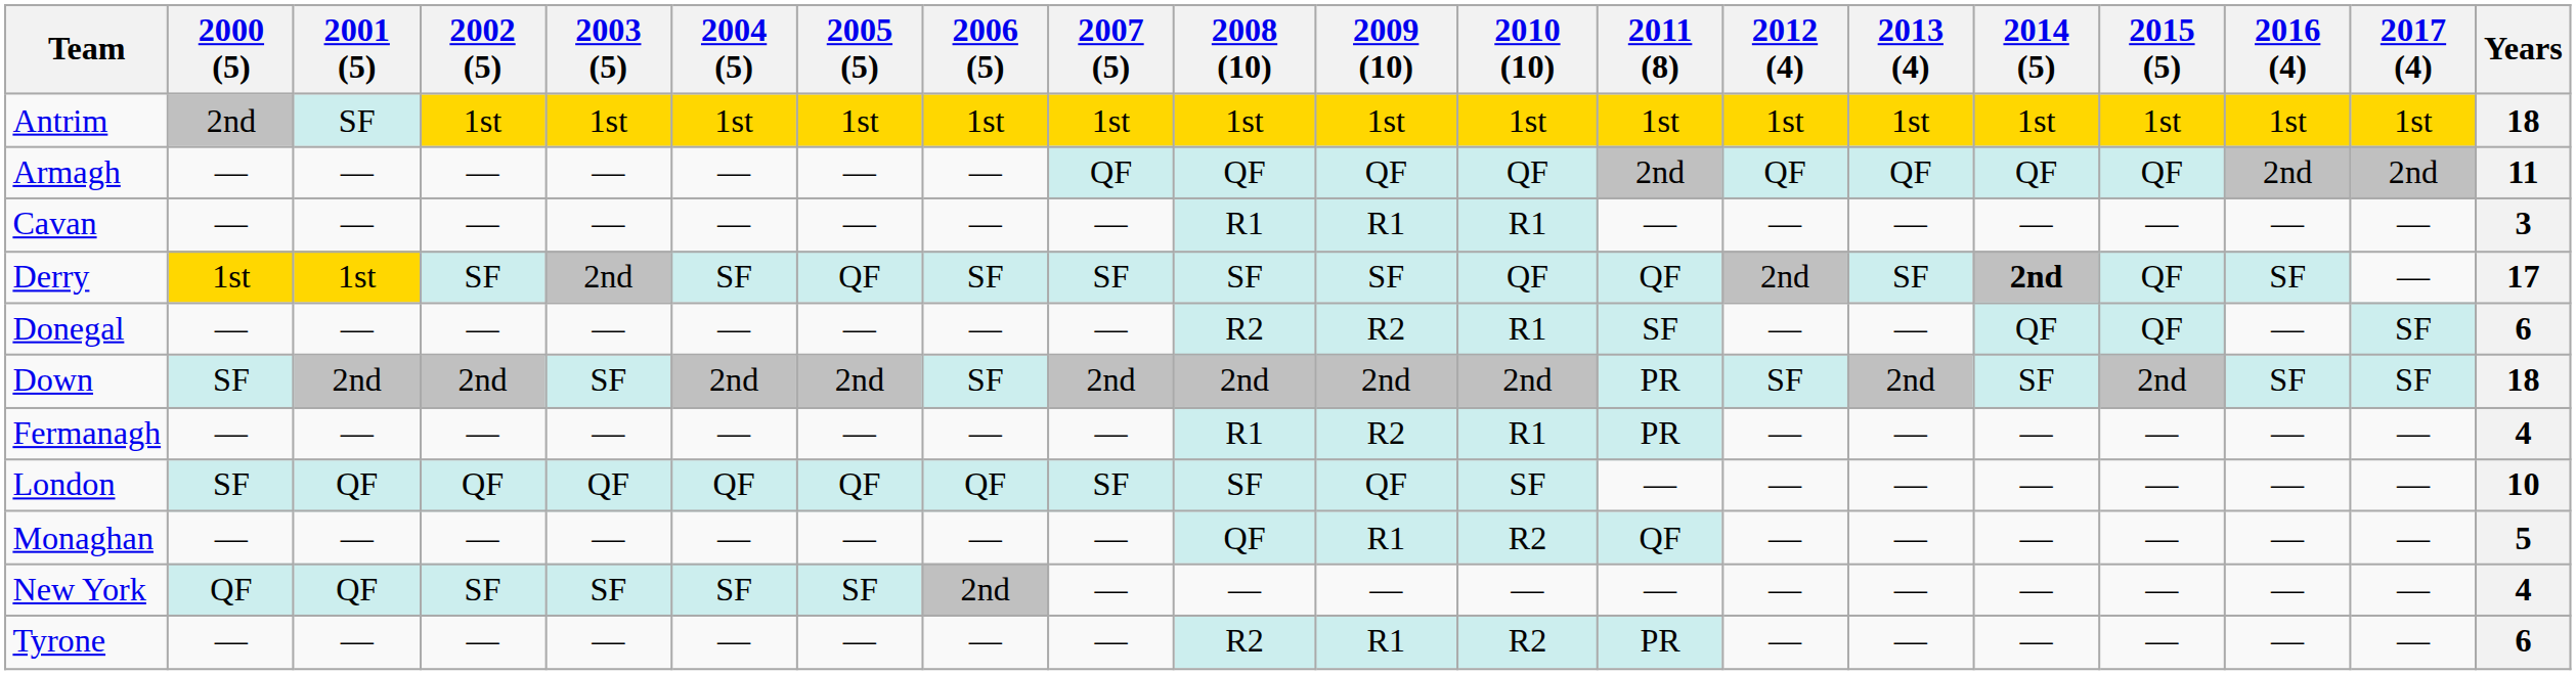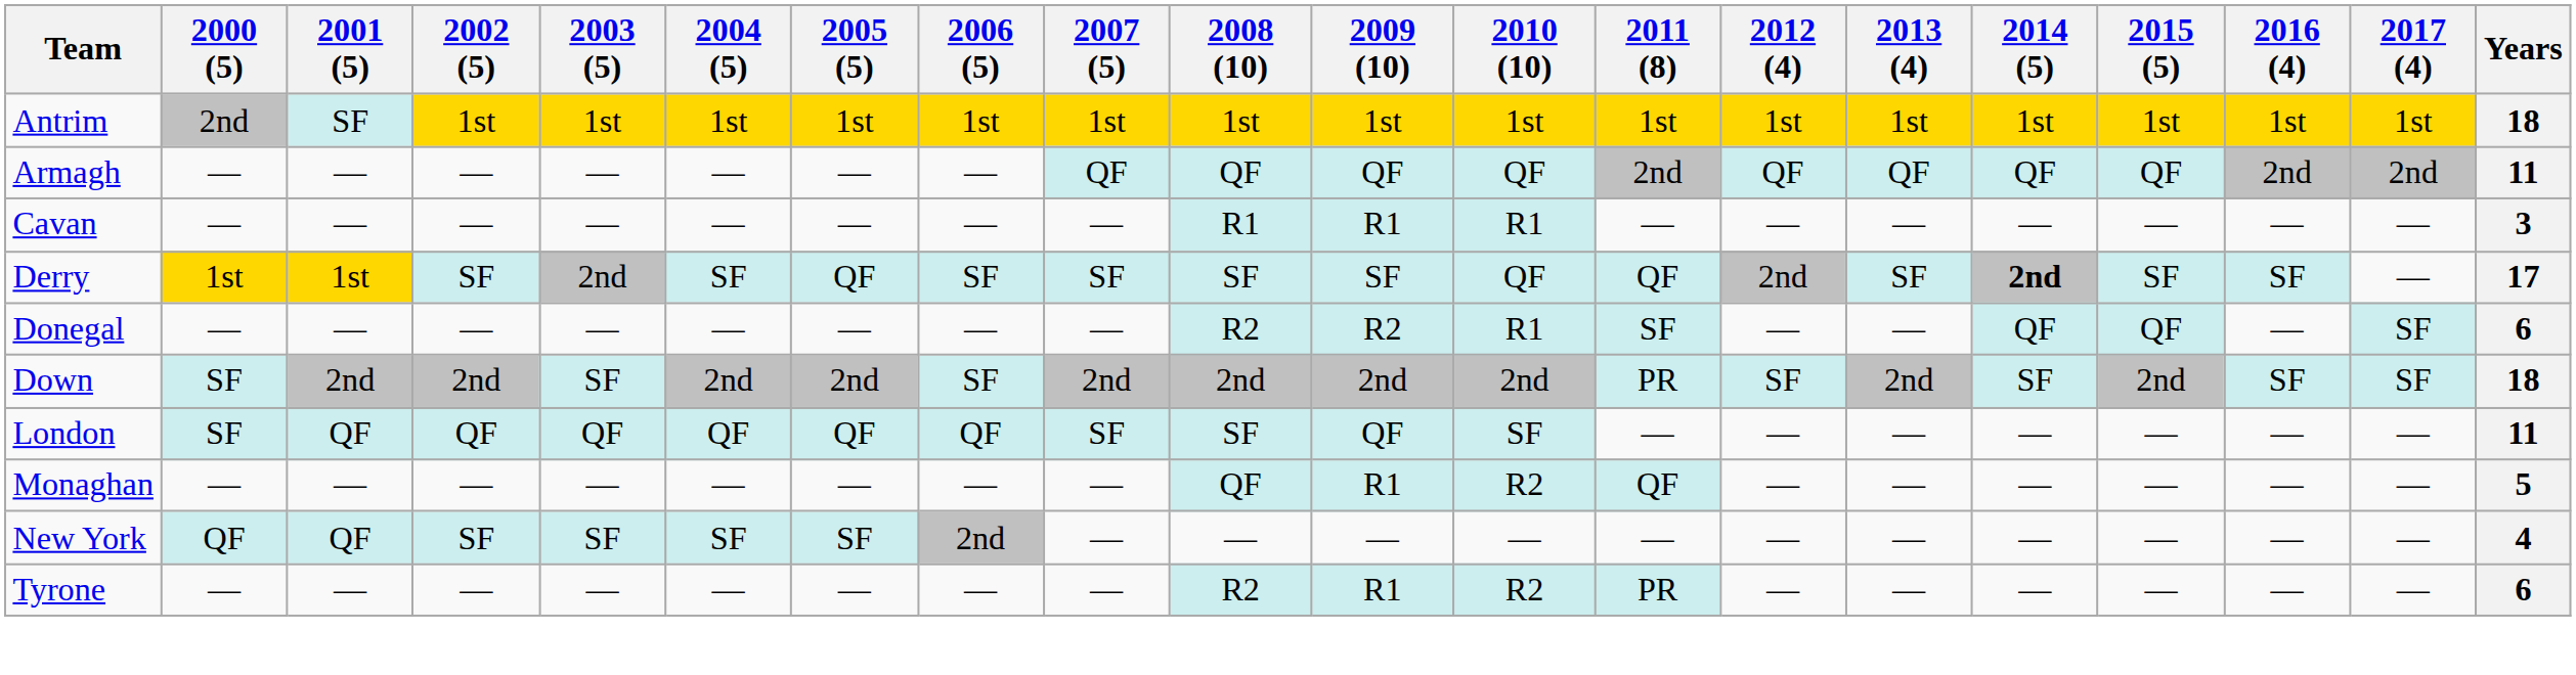 <table class="wikitable sortable" style="text-align:center">
 <tr>
 <th>Team</th>
 <th><a href='#'>2000</a> (5)</th>
 <th><a href='#'>2001</a> (5)</th>
 <th><a href='#'>2002</a> (5)</th>
 <th><a href='#'>2003</a> (5)</th>
 <th><a href='#'>2004</a> (5)</th>
 <th><a href='#'>2005</a> (5)</th>
 <th><a href='#'>2006</a> (5)</th>
 <th><a href='#'>2007</a> (5)</th>
 <th><a href='#'>2008</a> (10)</th>
 <th><a href='#'>2009</a> (10)</th>
 <th><a href='#'>2010</a> (10)</th>
 <th><a href='#'>2011</a> (8)</th>
 <th><a href='#'>2012</a> (4)</th>
 <th><a href='#'>2013</a> (4)</th>
 <th><a href='#'>2014</a> (5)</th>
 <th><a href='#'>2015</a> (5)</th>
 <th><a href='#'>2016</a> (4)</th>
 <th><a href='#'>2017</a> (4)</th>
 <th>Years</th>
 </tr>
 <tr>
 <td style="text-align:left"> <a href='#'>Antrim</a></td>
 <td bgcolor="silver">2nd</td>
 <td bgcolor="#cceeee">SF</td>
 <td bgcolor="gold">1st</td>
 <td bgcolor="gold">1st</td>
 <td bgcolor="gold">1st</td>
 <td bgcolor="gold">1st</td>
 <td bgcolor="gold">1st</td>
 <td bgcolor="gold">1st</td>
 <td bgcolor="gold">1st</td>
 <td bgcolor="gold">1st</td>
 <td bgcolor="gold">1st</td>
 <td bgcolor="gold">1st</td>
 <td bgcolor="gold">1st</td>
 <td bgcolor="gold">1st</td>
 <td bgcolor="gold">1st</td>
 <td bgcolor="gold">1st</td>
 <td bgcolor="gold">1st</td>
 <td bgcolor="gold">1st</td>
 <th>18</th>
 </tr>
 <tr>
 <td style="text-align:left"> <a href='#'>Armagh</a></td>
 <td>—</td>
 <td>—</td>
 <td>—</td>
 <td>—</td>
 <td>—</td>
 <td>—</td>
 <td>—</td>
 <td bgcolor="#cceeee">QF</td>
 <td bgcolor="#cceeee">QF</td>
 <td bgcolor="#cceeee">QF</td>
 <td bgcolor="#cceeee">QF</td>
 <td bgcolor="silver">2nd</td>
 <td bgcolor="#cceeee">QF</td>
 <td bgcolor="#cceeee">QF</td>
 <td bgcolor="#cceeee">QF</td>
 <td bgcolor="#cceeee">QF</td>
 <td bgcolor="silver">2nd</td>
 <td bgcolor="silver">2nd</td>
 <th>11</th>
 </tr>
 <tr>
 <td style="text-align:left"> <a href='#'>Cavan</a></td>
 <td>—</td>
 <td>—</td>
 <td>—</td>
 <td>—</td>
 <td>—</td>
 <td>—</td>
 <td>—</td>
 <td>—</td>
 <td bgcolor="#cceeee">R1</td>
 <td bgcolor="#cceeee">R1</td>
 <td bgcolor="#cceeee">R1</td>
 <td>—</td>
 <td>—</td>
 <td>—</td>
 <td>—</td>
 <td>—</td>
 <td>—</td>
 <td>—</td>
 <th>3</th>
 </tr>
 <tr>
 <td style="text-align:left"> <a href='#'>Derry</a></td>
 <td bgcolor="gold">1st</td>
 <td bgcolor="gold">1st</td>
 <td bgcolor="#cceeee">SF</td>
 <td bgcolor="silver">2nd</td>
 <td bgcolor="#cceeee">SF</td>
 <td bgcolor="#cceeee">QF</td>
 <td bgcolor="#cceeee">SF</td>
 <td bgcolor="#cceeee">SF</td>
 <td bgcolor="#cceeee">SF</td>
 <td bgcolor="#cceeee">SF</td>
 <td bgcolor="#cceeee">QF</td>
 <td bgcolor="#cceeee">QF</td>
 <td bgcolor="silver">2nd</td>
 <td bgcolor="#cceeee">SF</td>
 <td bgcolor="silver"><strong>2nd</strong></td>
-<td bgcolor="#cceeee">QF</td>
+<td bgcolor="#cceeee">SF</td>
 <td bgcolor="#cceeee">SF</td>
 <td>—</td>
 <th>17</th>
 </tr>
 <tr>
 <td style="text-align:left"> <a href='#'>Donegal</a></td>
 <td>—</td>
 <td>—</td>
 <td>—</td>
 <td>—</td>
 <td>—</td>
 <td>—</td>
 <td>—</td>
 <td>—</td>
 <td bgcolor="#cceeee">R2</td>
 <td bgcolor="#cceeee">R2</td>
 <td bgcolor="#cceeee">R1</td>
 <td bgcolor="#cceeee">SF</td>
 <td>—</td>
 <td>—</td>
 <td bgcolor="#cceeee">QF</td>
 <td bgcolor="#cceeee">QF</td>
 <td>—</td>
 <td bgcolor="#cceeee">SF</td>
 <th>6</th>
 </tr>
 <tr>
 <td style="text-align:left"> <a href='#'>Down</a></td>
 <td bgcolor="#cceeee">SF</td>
 <td bgcolor="silver">2nd</td>
 <td bgcolor="silver">2nd</td>
 <td bgcolor="#cceeee">SF</td>
 <td bgcolor="silver">2nd</td>
 <td bgcolor="silver">2nd</td>
 <td bgcolor="#cceeee">SF</td>
 <td bgcolor="silver">2nd</td>
 <td bgcolor="silver">2nd</td>
 <td bgcolor="silver">2nd</td>
 <td bgcolor="silver">2nd</td>
 <td bgcolor="#cceeee">PR</td>
 <td bgcolor="#cceeee">SF</td>
 <td bgcolor="silver">2nd</td>
 <td bgcolor="#cceeee">SF</td>
 <td bgcolor="silver">2nd</td>
 <td bgcolor="#cceeee">SF</td>
 <td bgcolor="#cceeee">SF</td>
 <th>18</th>
 </tr>
 <tr>
-<td style="text-align:left"> <a href='#'>Fermanagh</a></td>
-<td>—</td>
-<td>—</td>
-<td>—</td>
-<td>—</td>
-<td>—</td>
-<td>—</td>
-<td>—</td>
-<td>—</td>
-<td bgcolor="#cceeee">R1</td>
-<td bgcolor="#cceeee">R2</td>
-<td bgcolor="#cceeee">R1</td>
-<td bgcolor="#cceeee">PR</td>
-<td>—</td>
-<td>—</td>
-<td>—</td>
-<td>—</td>
-<td>—</td>
-<td>—</td>
-<th>4</th>
-</tr>
-<tr>
 <td style="text-align:left"> <a href='#'>London</a></td>
 <td bgcolor="#cceeee">SF</td>
 <td bgcolor="#cceeee">QF</td>
 <td bgcolor="#cceeee">QF</td>
 <td bgcolor="#cceeee">QF</td>
 <td bgcolor="#cceeee">QF</td>
 <td bgcolor="#cceeee">QF</td>
 <td bgcolor="#cceeee">QF</td>
 <td bgcolor="#cceeee">SF</td>
 <td bgcolor="#cceeee">SF</td>
 <td bgcolor="#cceeee">QF</td>
 <td bgcolor="#cceeee">SF</td>
 <td>—</td>
 <td>—</td>
 <td>—</td>
 <td>—</td>
 <td>—</td>
 <td>—</td>
 <td>—</td>
-<th>10</th>
+<th>11</th>
 </tr>
 <tr>
 <td style="text-align:left"> <a href='#'>Monaghan</a></td>
 <td>—</td>
 <td>—</td>
 <td>—</td>
 <td>—</td>
 <td>—</td>
 <td>—</td>
 <td>—</td>
 <td>—</td>
 <td bgcolor="#cceeee">QF</td>
 <td bgcolor="#cceeee">R1</td>
 <td bgcolor="#cceeee">R2</td>
 <td bgcolor="#cceeee">QF</td>
 <td>—</td>
 <td>—</td>
 <td>—</td>
 <td>—</td>
 <td>—</td>
 <td>—</td>
 <th>5</th>
 </tr>
 <tr>
 <td style="text-align:left"> <a href='#'>New York</a></td>
 <td bgcolor="#cceeee">QF</td>
 <td bgcolor="#cceeee">QF</td>
 <td bgcolor="#cceeee">SF</td>
 <td bgcolor="#cceeee">SF</td>
 <td bgcolor="#cceeee">SF</td>
 <td bgcolor="#cceeee">SF</td>
 <td bgcolor="silver">2nd</td>
 <td>—</td>
 <td>—</td>
 <td>—</td>
 <td>—</td>
 <td>—</td>
 <td>—</td>
 <td>—</td>
 <td>—</td>
 <td>—</td>
 <td>—</td>
 <td>—</td>
 <th>4</th>
 </tr>
 <tr>
 <td style="text-align:left"> <a href='#'>Tyrone</a></td>
 <td>—</td>
 <td>—</td>
 <td>—</td>
 <td>—</td>
 <td>—</td>
 <td>—</td>
 <td>—</td>
 <td>—</td>
 <td bgcolor="#cceeee">R2</td>
 <td bgcolor="#cceeee">R1</td>
 <td bgcolor="#cceeee">R2</td>
 <td bgcolor="#cceeee">PR</td>
 <td>—</td>
 <td>—</td>
 <td>—</td>
 <td>—</td>
 <td>—</td>
 <td>—</td>
 <th>6</th>
 </tr>
 </table>
